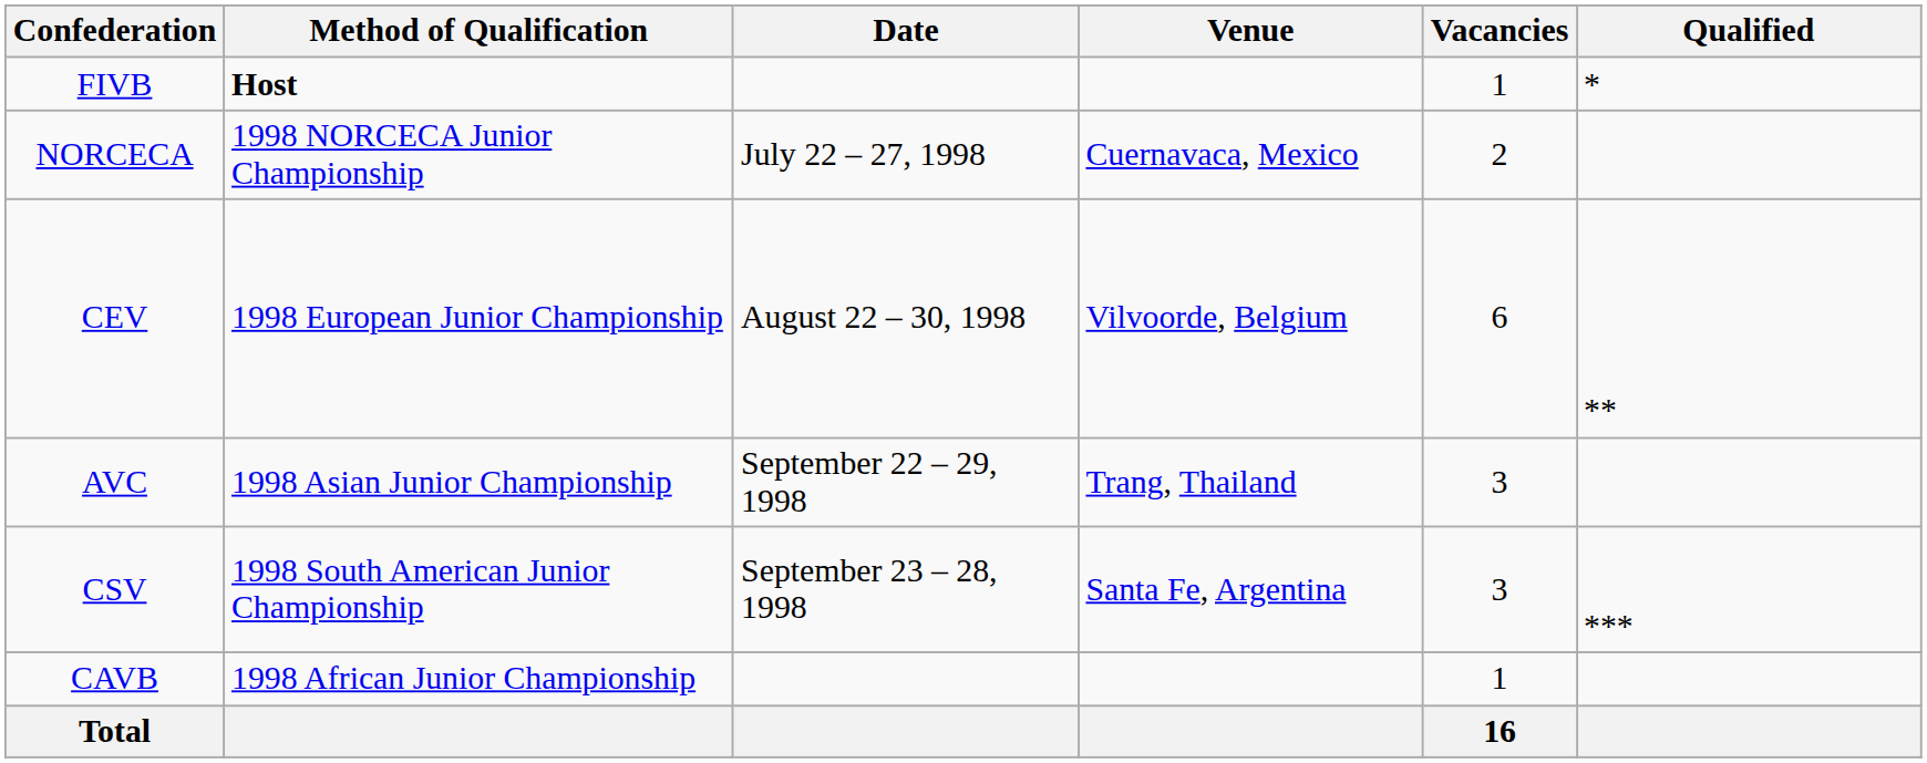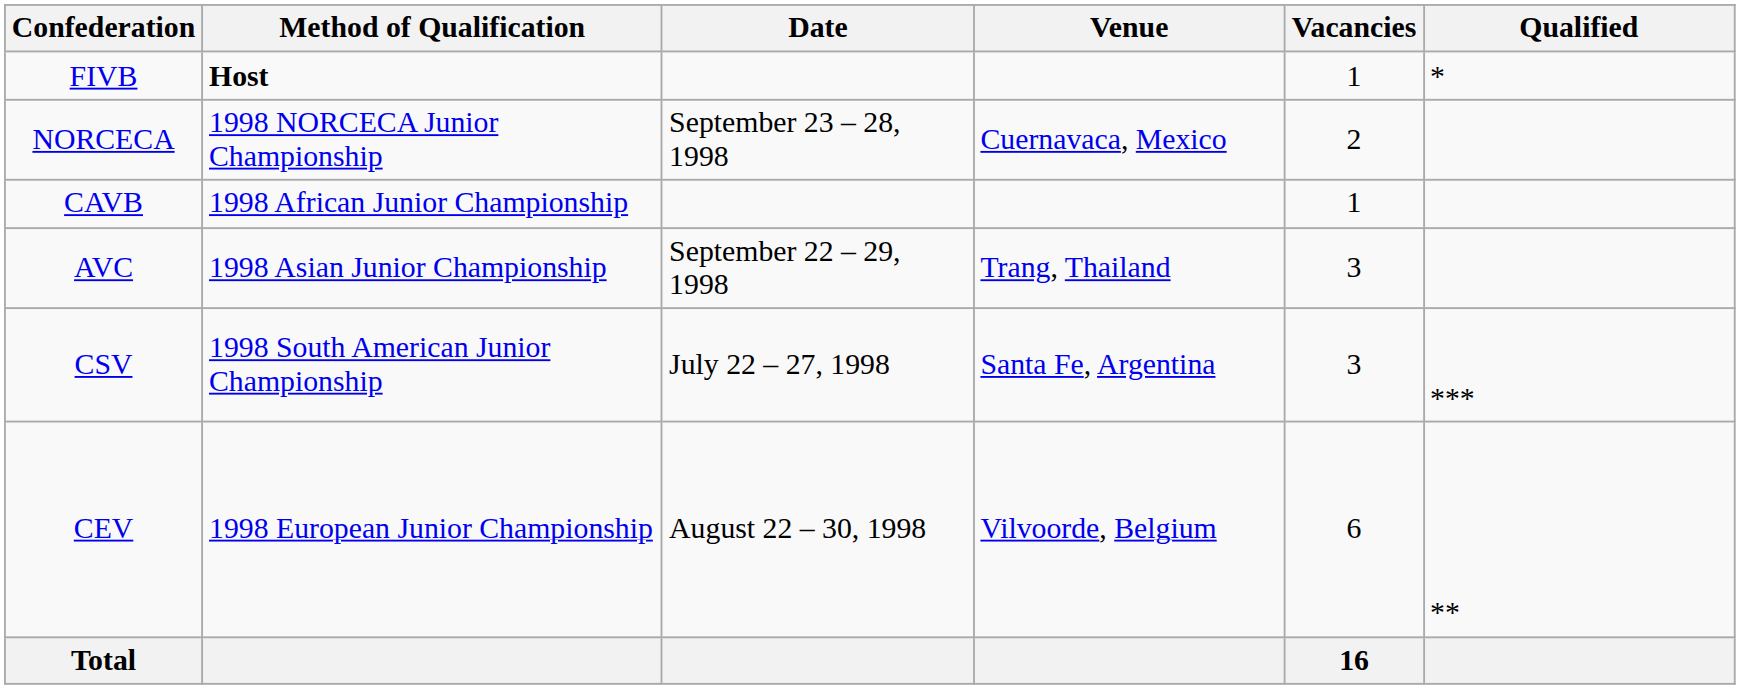 <table class="wikitable">
 <tr>
 <th width=50>Confederation</th>
 <th width=240>Method of Qualification</th>
 <th width=160>Date</th>
 <th width=160>Venue</th>
 <th width=60>Vacancies</th>
 <th width=160>Qualified</th>
 </tr>
 <tr>
 <td align=center><a href='#'>FIVB</a></td>
 <td><strong>Host</strong></td>
 <td></td>
 <td></td>
 <td style="text-align:center;">1</td>
 <td>  *</td>
 </tr>
 <tr>
 <td align=center><a href='#'>NORCECA</a></td>
 <td><a href='#'>1998 NORCECA Junior Championship</a></td>
-<td>July 22 – 27, 1998</td>
+<td>September 23 – 28, 1998</td>
 <td> <a href='#'>Cuernavaca</a>, <a href='#'>Mexico</a></td>
 <td style="text-align:center;">2</td>
 <td><br></td>
 </tr>
 <tr>
-<td align=center><a href='#'>CEV</a></td>
-<td><a href='#'>1998 European Junior Championship</a></td>
-<td>August 22 – 30, 1998</td>
-<td> <a href='#'>Vilvoorde</a>, <a href='#'>Belgium</a></td>
-<td style="text-align:center;">6</td>
-<td><br><br><br><br><br>**</td>
+<td align=center><a href='#'>CAVB</a></td>
+<td><a href='#'>1998 African Junior Championship</a></td>
+<td></td>
+<td></td>
+<td style="text-align:center;">1</td>
+<td></td>
 </tr>
 <tr>
 <td align=center><a href='#'>AVC</a></td>
 <td><a href='#'>1998 Asian Junior Championship</a></td>
 <td>September 22 – 29, 1998</td>
 <td> <a href='#'>Trang</a>, <a href='#'>Thailand</a></td>
 <td style="text-align:center;">3</td>
 <td><br><br></td>
 </tr>
 <tr>
 <td align=center><a href='#'>CSV</a></td>
 <td><a href='#'>1998 South American Junior Championship</a></td>
-<td>September 23 – 28, 1998</td>
+<td>July 22 – 27, 1998</td>
 <td> <a href='#'>Santa Fe</a>, <a href='#'>Argentina</a></td>
 <td style="text-align:center;">3</td>
 <td><br><br>***</td>
 </tr>
 <tr>
-<td align=center><a href='#'>CAVB</a></td>
-<td><a href='#'>1998 African Junior Championship</a></td>
-<td></td>
-<td></td>
-<td style="text-align:center;">1</td>
-<td></td>
+<td align=center><a href='#'>CEV</a></td>
+<td><a href='#'>1998 European Junior Championship</a></td>
+<td>August 22 – 30, 1998</td>
+<td> <a href='#'>Vilvoorde</a>, <a href='#'>Belgium</a></td>
+<td style="text-align:center;">6</td>
+<td><br><br><br><br><br>**</td>
 </tr>
 <tr>
 <th>Total</th>
 <th></th>
 <th></th>
 <th></th>
 <th>16</th>
 <th></th>
 </tr>
 </table>
